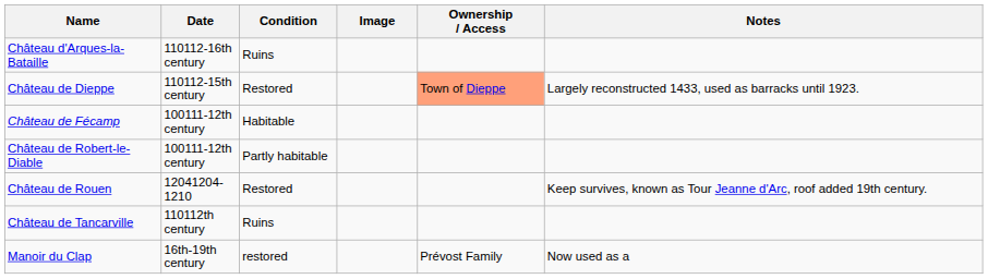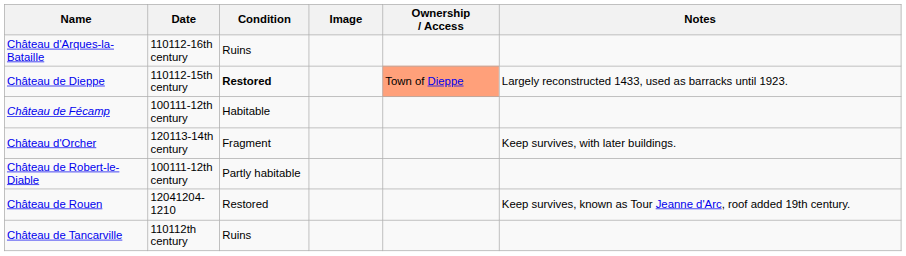 <table class="wikitable sortable" style="width:100%;">
 <tr>
 <th style="width:16%;">Name<br></th>
 <th style="width:8%;">Date<br></th>
 <th style="width:10%;">Condition<br></th>
 <th class="unsortable" style="width:96px;">Image</th>
 <th style="width:13%;">Ownership<br>/ Access</th>
 <th class="unsortable">Notes</th>
 </tr>
 <tr>
 <td><a href='#'>Château d'Arques-la-Bataille</a></td>
 <td><span>1101</span>12-16th century</td>
 <td>Ruins</td>
 <td></td>
 <td></td>
 <td></td>
 </tr>
 <tr>
 <td><a href='#'>Château de Dieppe</a></td>
 <td><span>1101</span>12-15th century</td>
-<td>Restored</td>
+<td><strong>Restored</strong></td>
 <td></td>
 <td style="background: lightsalmon;">Town of <a href='#'>Dieppe</a></td>
 <td>Largely reconstructed 1433, used as barracks until 1923.</td>
 </tr>
 <tr>
 <td><em><a href='#'>Château de Fécamp</a></em></td>
 <td><span>1001</span>11-12th century</td>
 <td>Habitable</td>
 <td></td>
 <td></td>
 <td></td>
+</tr>
+<tr>
+<td><a href='#'>Château d'Orcher</a></td>
+<td><span>1201</span>13-14th century</td>
+<td>Fragment</td>
+<td></td>
+<td></td>
+<td>Keep survives, with later buildings.</td>
 </tr>
 <tr>
 <td><a href='#'>Château de Robert-le-Diable</a></td>
 <td><span>1001</span>11-12th century</td>
 <td>Partly habitable</td>
 <td></td>
 <td></td>
 <td></td>
 </tr>
 <tr>
 <td><a href='#'>Château de Rouen</a></td>
 <td><span>1204</span>1204-1210</td>
 <td>Restored</td>
 <td></td>
 <td></td>
 <td>Keep survives, known as Tour <a href='#'>Jeanne d'Arc</a>, roof added 19th century.</td>
 </tr>
 <tr>
 <td><a href='#'>Château de Tancarville</a></td>
 <td><span>1101</span>12th century</td>
 <td>Ruins</td>
 <td></td>
 <td></td>
 </tr>
-<tr>
-<td><a href='#'>Manoir du Clap</a></td>
-<td>16th-19th century</td>
-<td>restored</td>
-<td></td>
-<td>Prévost Family</td>
-<td>Now used as a </td>
-</tr>
 </table>
